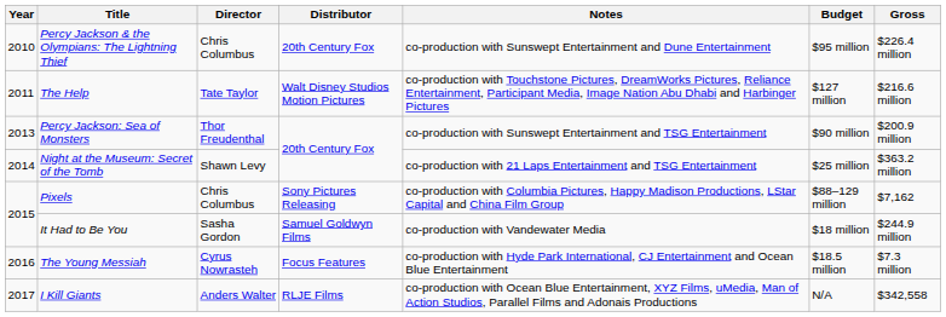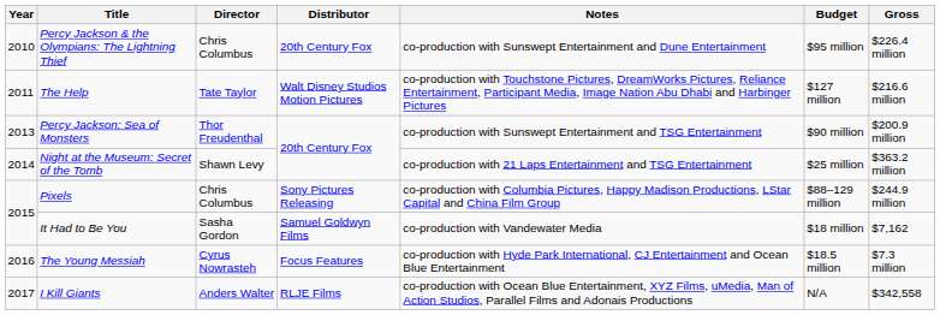 <table class="wikitable sortable">
 <tr>
 <th>Year</th>
 <th>Title</th>
 <th>Director</th>
 <th>Distributor</th>
 <th>Notes</th>
 <th>Budget</th>
 <th>Gross</th>
 </tr>
 <tr>
 <td>2010</td>
 <td><em><a href='#'>Percy Jackson & the Olympians: The Lightning Thief</a></em></td>
 <td>Chris Columbus</td>
 <td><a href='#'>20th Century Fox</a></td>
 <td>co-production with Sunswept Entertainment and <a href='#'>Dune Entertainment</a></td>
 <td>$95 million</td>
 <td>$226.4 million</td>
 </tr>
 <tr>
 <td>2011</td>
 <td><em><a href='#'>The Help</a></em></td>
 <td><a href='#'>Tate Taylor</a></td>
 <td><a href='#'>Walt Disney Studios Motion Pictures</a></td>
 <td>co-production with <a href='#'>Touchstone Pictures</a>, <a href='#'>DreamWorks Pictures</a>, <a href='#'>Reliance Entertainment</a>, <a href='#'>Participant Media</a>, <a href='#'>Image Nation Abu Dhabi</a> and <a href='#'>Harbinger Pictures</a></td>
 <td>$127 million</td>
 <td>$216.6 million</td>
 </tr>
 <tr>
 <td>2013</td>
 <td><em><a href='#'>Percy Jackson: Sea of Monsters</a></em></td>
 <td><a href='#'>Thor Freudenthal</a></td>
 <td rowspan="2"><a href='#'>20th Century Fox</a></td>
 <td>co-production with Sunswept Entertainment and <a href='#'>TSG Entertainment</a></td>
 <td>$90 million</td>
 <td>$200.9 million</td>
 </tr>
 <tr>
 <td>2014</td>
 <td><em><a href='#'>Night at the Museum: Secret of the Tomb</a></em></td>
 <td>Shawn Levy</td>
 <td>co-production with <a href='#'>21 Laps Entertainment</a> and <a href='#'>TSG Entertainment</a></td>
 <td>$25 million</td>
 <td>$363.2 million</td>
 </tr>
 <tr>
 <td rowspan="2">2015</td>
 <td><em><a href='#'>Pixels</a></em></td>
 <td>Chris Columbus</td>
 <td><a href='#'>Sony Pictures Releasing</a></td>
 <td>co-production with <a href='#'>Columbia Pictures</a>, <a href='#'>Happy Madison Productions</a>, <a href='#'>LStar Capital</a> and <a href='#'>China Film Group</a></td>
 <td>$88–129 million</td>
-<td>$7,162</td>
+<td>$244.9 million</td>
 </tr>
 <tr>
 <td><em>It Had to Be You</em></td>
 <td>Sasha Gordon</td>
 <td><a href='#'>Samuel Goldwyn Films</a></td>
 <td>co-production with Vandewater Media</td>
 <td>$18 million</td>
-<td>$244.9 million</td>
+<td>$7,162</td>
 </tr>
 <tr>
 <td>2016</td>
 <td><em><a href='#'>The Young Messiah</a></em></td>
 <td><a href='#'>Cyrus Nowrasteh</a></td>
 <td><a href='#'>Focus Features</a></td>
 <td>co-production with <a href='#'>Hyde Park International</a>, <a href='#'>CJ Entertainment</a> and Ocean Blue Entertainment</td>
 <td>$18.5 million</td>
 <td>$7.3 million</td>
 </tr>
 <tr>
 <td>2017</td>
 <td><em><a href='#'>I Kill Giants</a></em></td>
 <td><a href='#'>Anders Walter</a></td>
 <td><a href='#'>RLJE Films</a></td>
 <td>co-production with Ocean Blue Entertainment, <a href='#'>XYZ Films</a>, <a href='#'>uMedia</a>, <a href='#'>Man of Action Studios</a>, Parallel Films and Adonais Productions</td>
 <td>N/A</td>
 <td>$342,558</td>
 </tr>
 </table>
